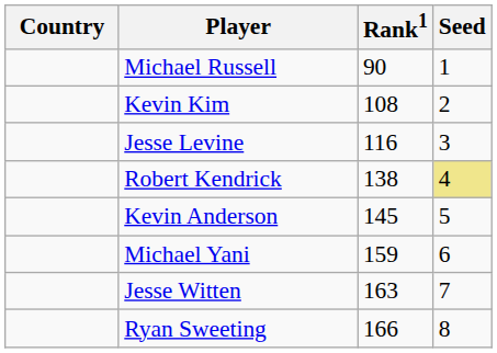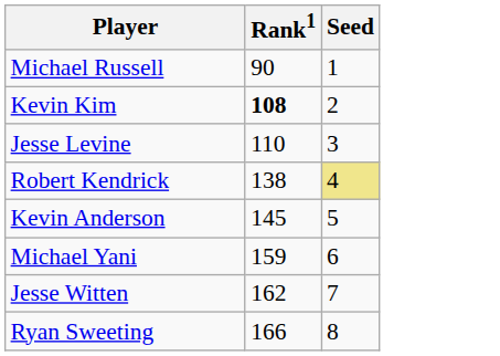 <table class="sortable wikitable">
 <tr>
-<th width="70">Country</th>
 <th width="155">Player</th>
 <th>Rank<sup>1</sup></th>
 <th>Seed</th>
 </tr>
 <tr>
-<td></td>
 <td><a href='#'>Michael Russell</a></td>
 <td>90</td>
 <td>1</td>
 </tr>
 <tr>
-<td></td>
 <td><a href='#'>Kevin Kim</a></td>
-<td>108</td>
+<td><strong>108</strong></td>
 <td>2</td>
 </tr>
 <tr>
-<td></td>
 <td><a href='#'>Jesse Levine</a></td>
-<td>116</td>
+<td>110</td>
 <td>3</td>
 </tr>
 <tr>
-<td></td>
 <td><a href='#'>Robert Kendrick</a></td>
 <td>138</td>
 <td style="background: khaki;">4</td>
 </tr>
 <tr>
-<td></td>
 <td><a href='#'>Kevin Anderson</a></td>
 <td>145</td>
 <td>5</td>
 </tr>
 <tr>
-<td></td>
 <td><a href='#'>Michael Yani</a></td>
 <td>159</td>
 <td>6</td>
 </tr>
 <tr>
-<td></td>
 <td><a href='#'>Jesse Witten</a></td>
-<td>163</td>
+<td>162</td>
 <td>7</td>
 </tr>
 <tr>
-<td></td>
 <td><a href='#'>Ryan Sweeting</a></td>
 <td>166</td>
 <td>8</td>
 </tr>
 </table>
